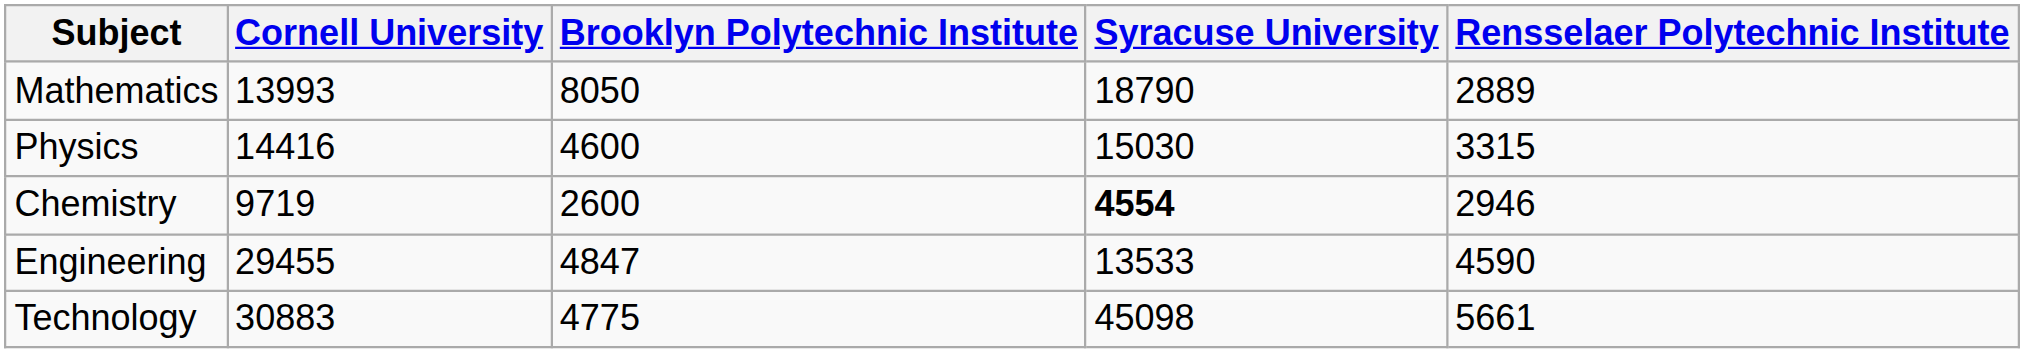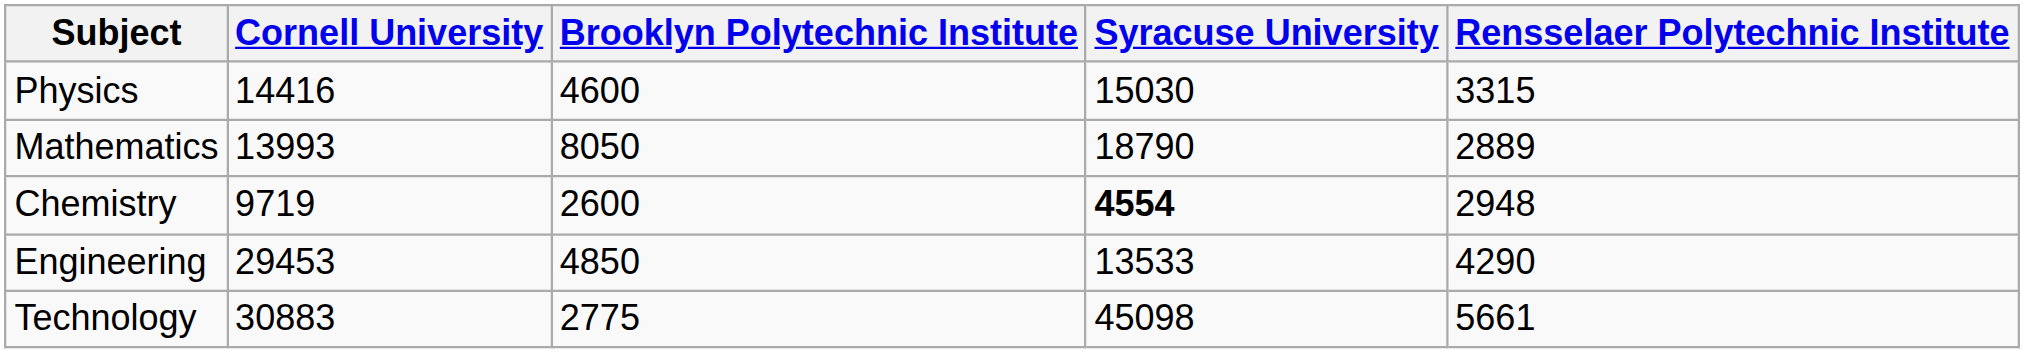 <table class="wikitable" style="margin: 1em auto 1em auto">
 <tr bgcolor=#efefef>
 <th>Subject</th>
 <th><a href='#'>Cornell University</a></th>
 <th><a href='#'>Brooklyn Polytechnic Institute</a></th>
 <th><a href='#'>Syracuse University</a></th>
 <th><a href='#'>Rensselaer Polytechnic Institute</a></th>
 </tr>
 <tr>
+<td>Physics</td>
+<td>14416</td>
+<td>4600</td>
+<td>15030</td>
+<td>3315</td>
+</tr>
+<tr>
 <td>Mathematics</td>
 <td>13993</td>
 <td>8050</td>
 <td>18790</td>
 <td>2889</td>
 </tr>
 <tr>
-<td>Physics</td>
-<td>14416</td>
-<td>4600</td>
-<td>15030</td>
-<td>3315</td>
-</tr>
-<tr>
 <td>Chemistry</td>
 <td>9719</td>
 <td>2600</td>
 <td><strong>4554</strong></td>
-<td>2946</td>
+<td>2948</td>
 </tr>
 <tr>
 <td>Engineering</td>
-<td>29455</td>
-<td>4847</td>
+<td>29453</td>
+<td>4850</td>
 <td>13533</td>
-<td>4590</td>
+<td>4290</td>
 </tr>
 <tr>
 <td>Technology</td>
 <td>30883</td>
-<td>4775</td>
+<td>2775</td>
 <td>45098</td>
 <td>5661</td>
 </tr>
 </table>
